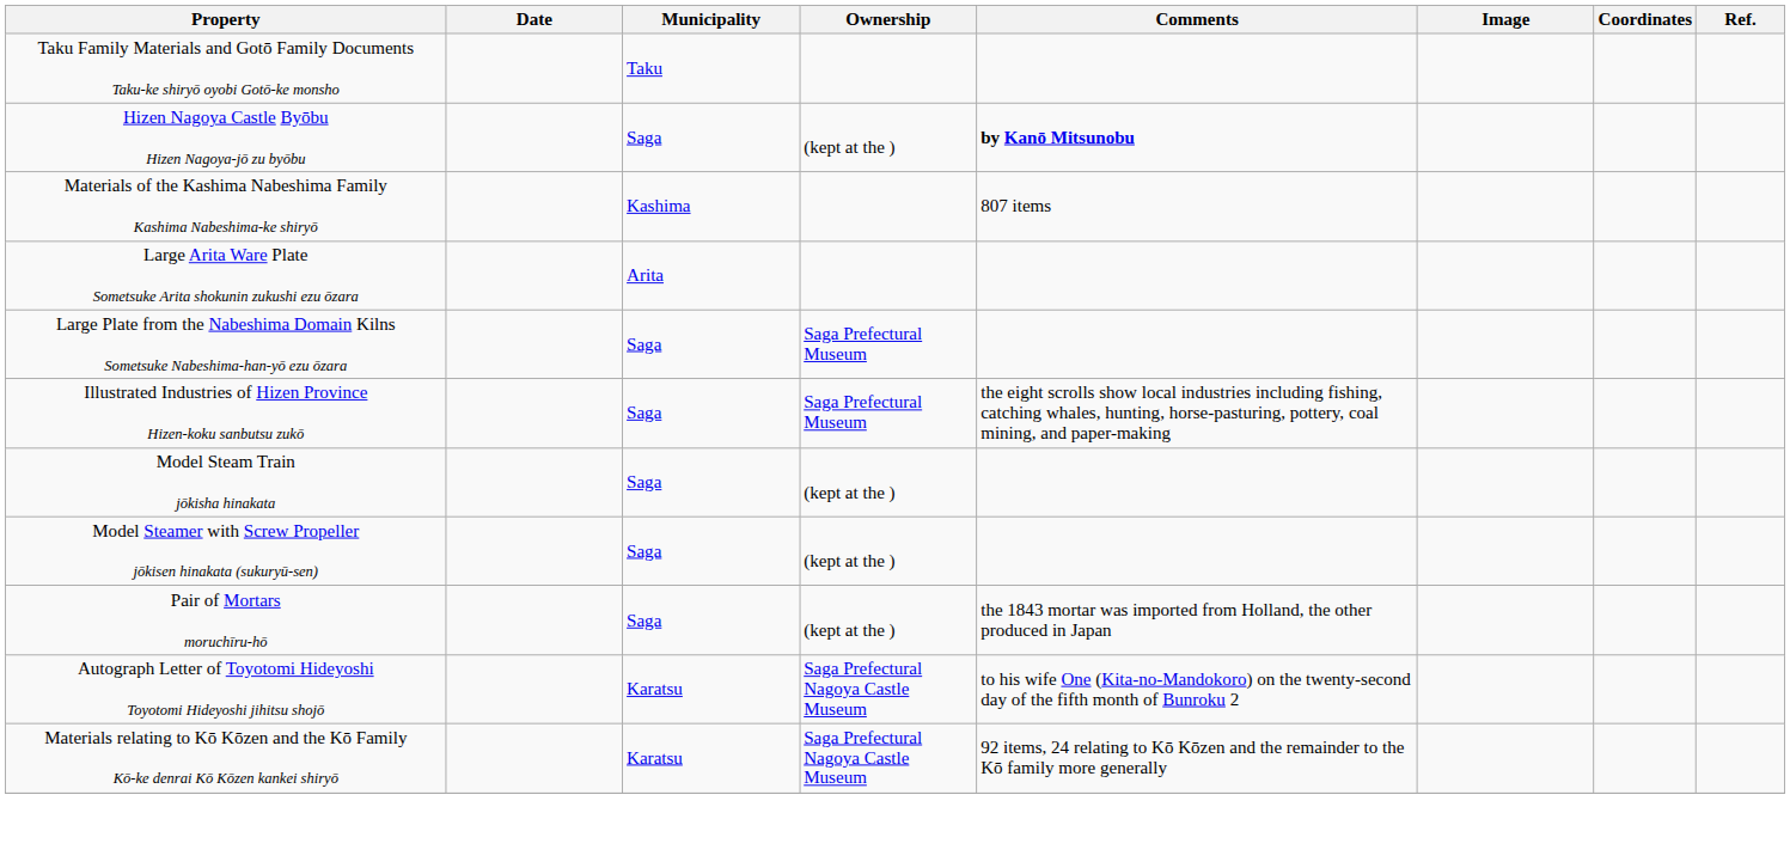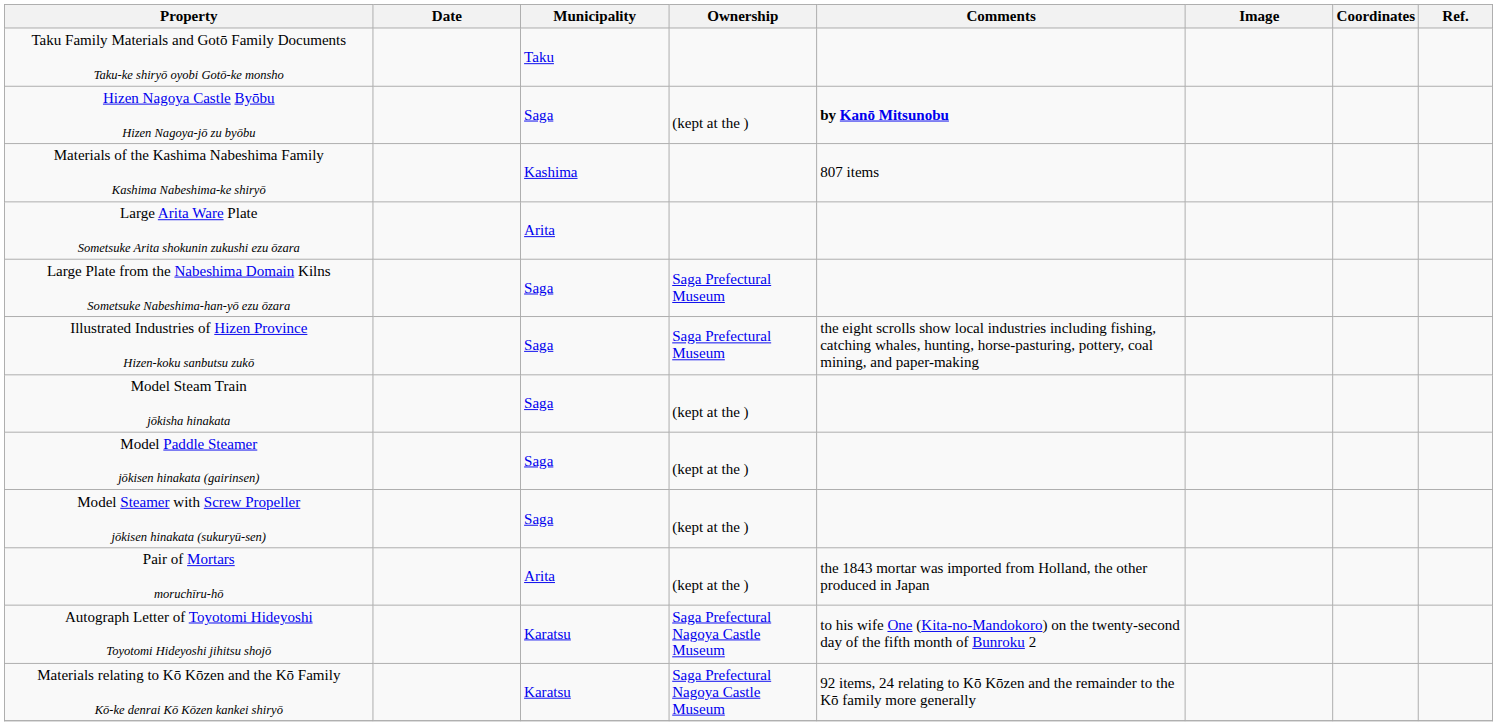 <table class="wikitable sortable"  style="width:100%;">
 <tr>
 <th width="25%" align="left">Property</th>
 <th width="10%" align="left">Date</th>
 <th width="10%" align="left">Municipality</th>
 <th width="10%" align="left">Ownership</th>
 <th width="25%" align="left" class="unsortable">Comments</th>
 <th width="10%" align="left" class="unsortable">Image</th>
 <th width="5%" align="left" class="unsortable">Coordinates</th>
 <th width="5%" align="left" class="unsortable">Ref.</th>
 </tr>
 <tr>
 <td align="center">Taku Family Materials and Gotō Family Documents<br><br><small><em>Taku-ke shiryō oyobi Gotō-ke monsho</em></small></td>
 <td></td>
 <td><a href='#'>Taku</a></td>
 <td></td>
 <td></td>
 <td></td>
 <td></td>
 <td></td>
 </tr>
 <tr>
 <td align="center"><a href='#'>Hizen Nagoya Castle</a> <a href='#'>Byōbu</a><br><br><small><em>Hizen Nagoya-jō zu byōbu</em></small></td>
 <td></td>
 <td><a href='#'>Saga</a></td>
 <td><br>(kept at the )</td>
 <td><strong>by <a href='#'>Kanō Mitsunobu</a></strong></td>
 <td></td>
 <td></td>
 <td></td>
 </tr>
 <tr>
 <td align="center">Materials of the Kashima Nabeshima Family<br><br><small><em>Kashima Nabeshima-ke shiryō</em></small></td>
 <td></td>
 <td><a href='#'>Kashima</a></td>
 <td></td>
 <td>807 items</td>
 <td></td>
 <td></td>
 <td></td>
 </tr>
 <tr>
 <td align="center">Large <a href='#'>Arita Ware</a> Plate<br><br><small><em>Sometsuke Arita shokunin zukushi ezu ōzara</em></small></td>
 <td></td>
 <td><a href='#'>Arita</a></td>
 <td></td>
 <td></td>
 <td></td>
 <td></td>
 <td></td>
 </tr>
 <tr>
 <td align="center">Large Plate from the <a href='#'>Nabeshima Domain</a> Kilns<br><br><small><em>Sometsuke Nabeshima-han-yō ezu ōzara</em></small></td>
 <td></td>
 <td><a href='#'>Saga</a></td>
 <td><a href='#'>Saga Prefectural Museum</a></td>
 <td></td>
 <td></td>
 <td></td>
 <td></td>
 </tr>
 <tr>
 <td align="center">Illustrated Industries of <a href='#'>Hizen Province</a><br><br><small><em>Hizen-koku sanbutsu zukō</em></small></td>
 <td></td>
 <td><a href='#'>Saga</a></td>
 <td><a href='#'>Saga Prefectural Museum</a></td>
 <td>the eight scrolls show local industries including fishing, catching whales, hunting, horse-pasturing, pottery, coal mining, and paper-making</td>
 <td></td>
 <td></td>
 <td></td>
 </tr>
 <tr>
 <td align="center">Model Steam Train<br><br><small><em>jōkisha hinakata</em></small></td>
 <td></td>
 <td><a href='#'>Saga</a></td>
 <td><br>(kept at the )</td>
 <td></td>
 <td></td>
 <td></td>
 <td></td>
 </tr>
 <tr>
+<td align="center">Model <a href='#'>Paddle Steamer</a><br><br><small><em>jōkisen hinakata (gairinsen)</em></small></td>
+<td></td>
+<td><a href='#'>Saga</a></td>
+<td><br>(kept at the )</td>
+<td></td>
+<td></td>
+<td></td>
+<td></td>
+</tr>
+<tr>
 <td align="center">Model <a href='#'>Steamer</a> with <a href='#'>Screw Propeller</a><br><br><small><em>jōkisen hinakata (sukuryū-sen)</em></small></td>
 <td></td>
 <td><a href='#'>Saga</a></td>
 <td><br>(kept at the )</td>
 <td></td>
 <td></td>
 <td></td>
 <td></td>
 </tr>
 <tr>
 <td align="center">Pair of <a href='#'>Mortars</a><br><br><small><em>moruchīru-hō</em></small></td>
 <td></td>
-<td><a href='#'>Saga</a></td>
+<td><a href='#'>Arita</a></td>
 <td><br>(kept at the )</td>
 <td>the 1843 mortar was imported from Holland, the other produced in Japan</td>
 <td></td>
 <td></td>
 <td></td>
 </tr>
 <tr>
 <td align="center">Autograph Letter of <a href='#'>Toyotomi Hideyoshi</a><br><br><small><em>Toyotomi Hideyoshi jihitsu shojō</em></small></td>
 <td></td>
 <td><a href='#'>Karatsu</a></td>
 <td><a href='#'>Saga Prefectural Nagoya Castle Museum</a></td>
 <td>to his wife <a href='#'>One</a> (<a href='#'>Kita-no-Mandokoro</a>) on the twenty-second day of the fifth month of <a href='#'>Bunroku</a> 2</td>
 <td></td>
 <td></td>
 <td></td>
 </tr>
 <tr>
 <td align="center">Materials relating to Kō Kōzen and the Kō Family<br><br><small><em>Kō-ke denrai Kō Kōzen kankei shiryō</em></small></td>
 <td></td>
 <td><a href='#'>Karatsu</a></td>
 <td><a href='#'>Saga Prefectural Nagoya Castle Museum</a></td>
 <td>92 items, 24 relating to Kō Kōzen and the remainder to the Kō family more generally</td>
 <td></td>
 <td></td>
 <td></td>
 </tr>
 <tr>
 </tr>
 </table>
